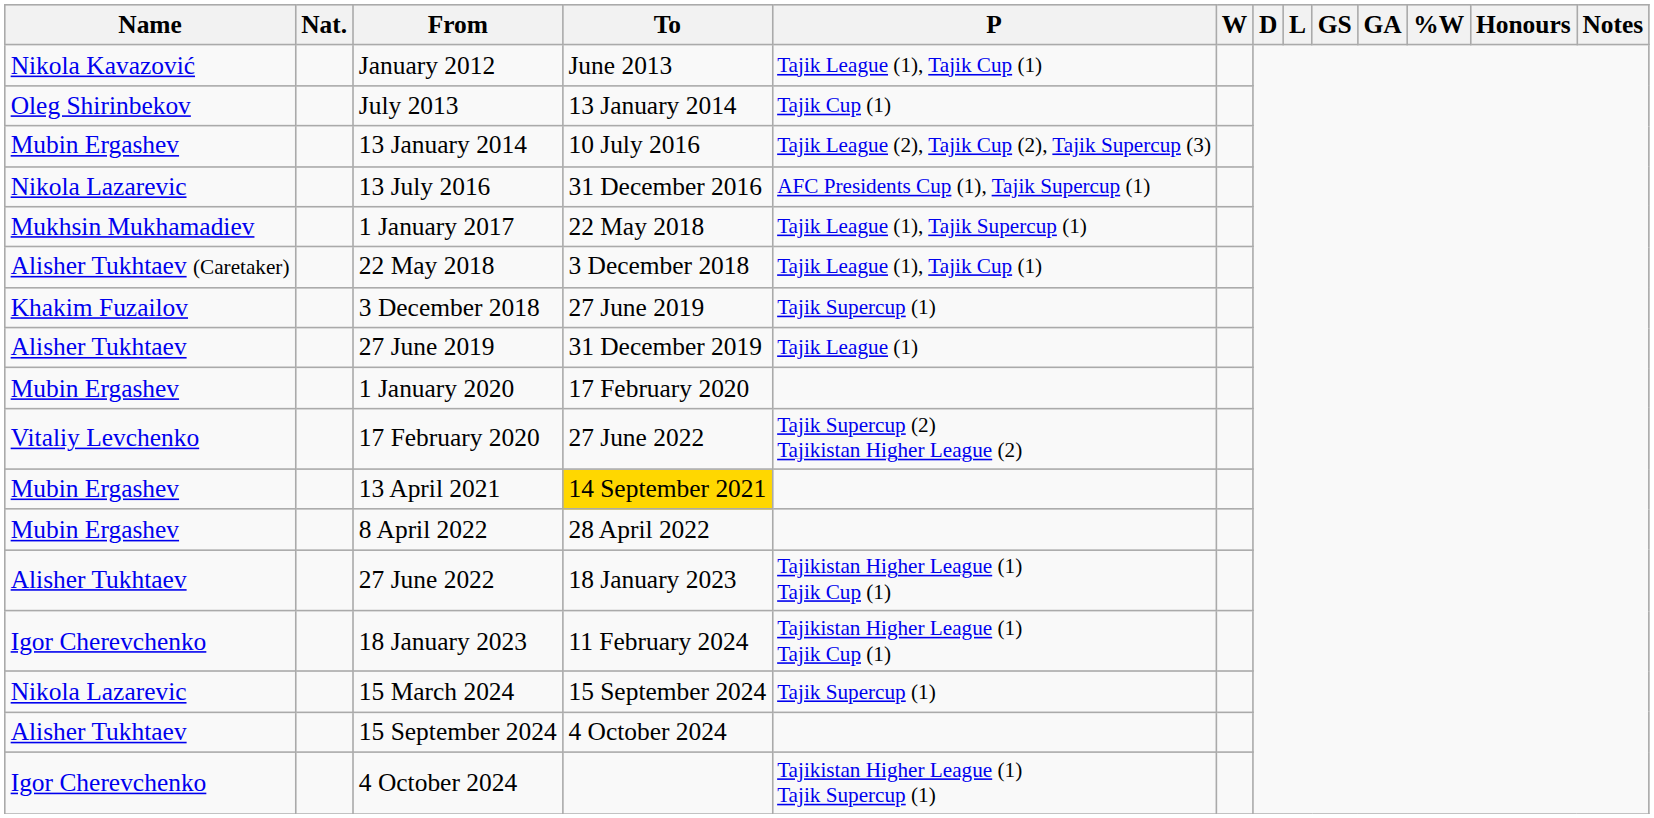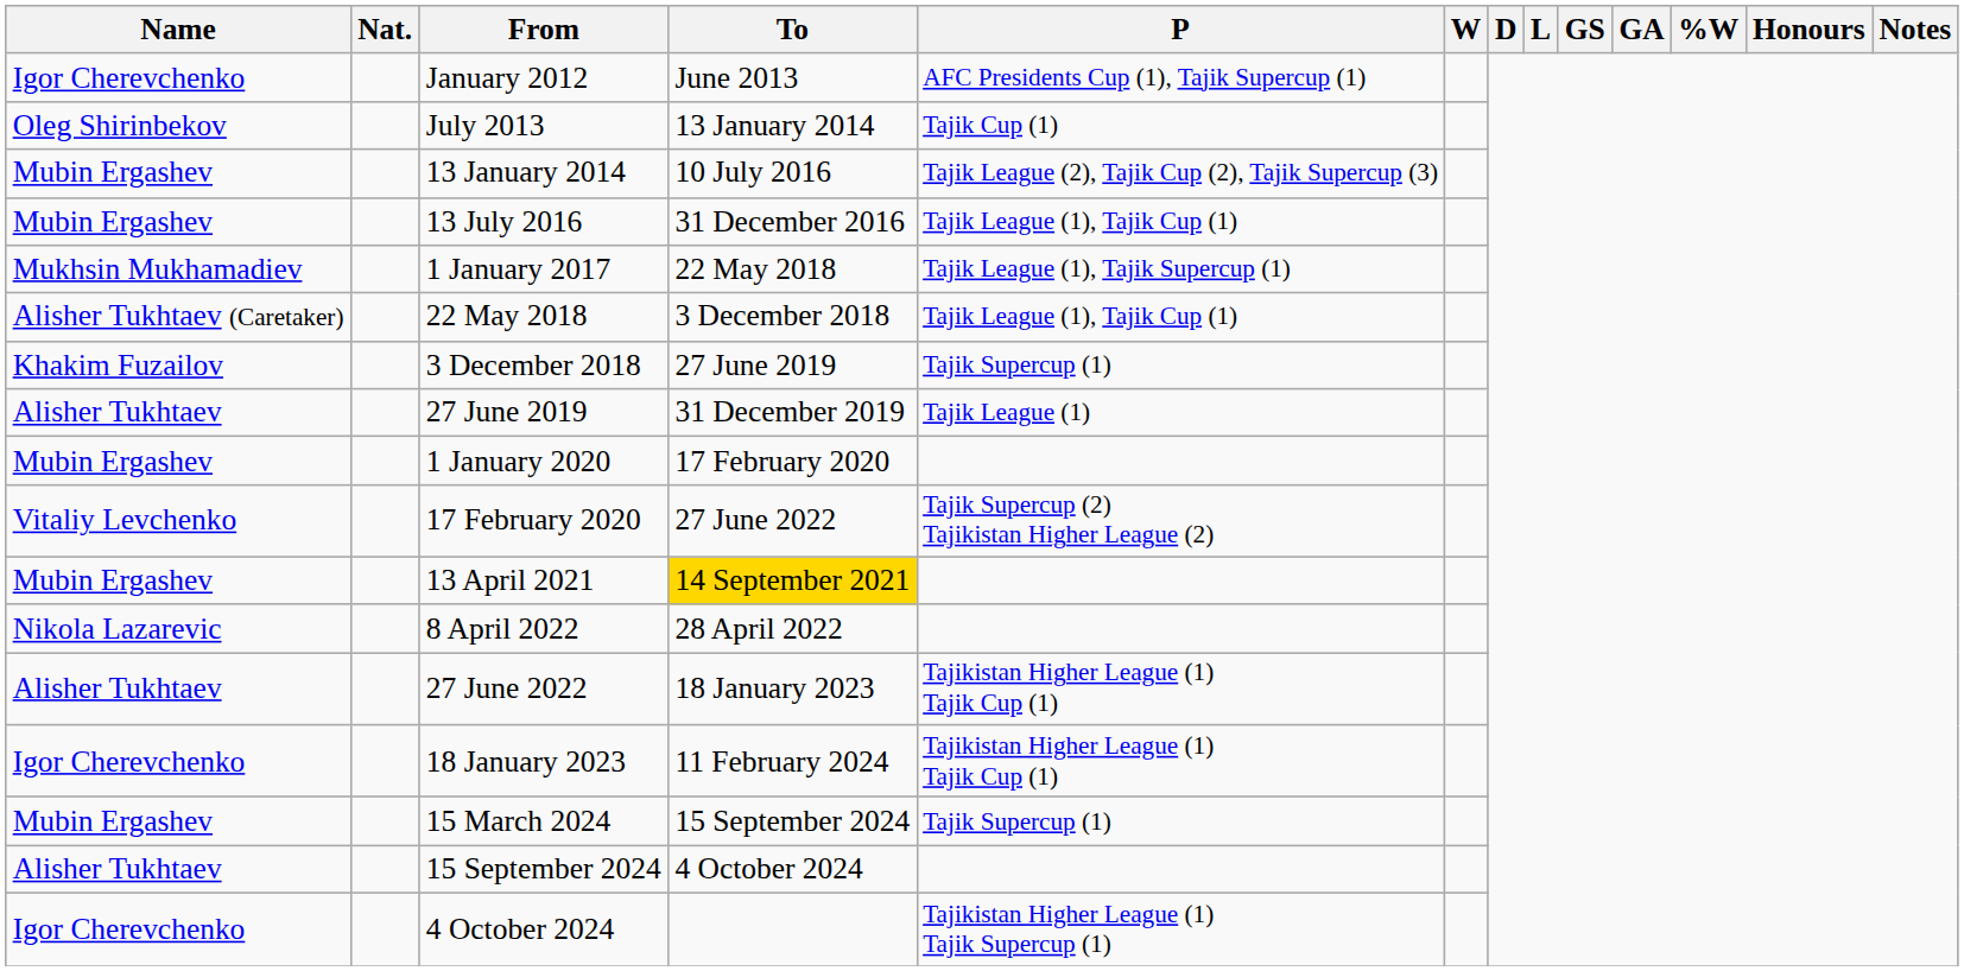 <table class="wikitable sortable" style="text-align: center">
 <tr>
 <th>Name</th>
 <th>Nat.</th>
 <th class="unsortable">From</th>
 <th class="unsortable">To</th>
 <th abbr="TOTAL OF MATCHES PLAYED">P</th>
 <th abbr="MATCHES WON">W</th>
 <th abbr="MATCHES DRAWN">D</th>
 <th abbr="MATCHES LOST">L</th>
 <th abbr="GOALS SCORED">GS</th>
 <th abbr="GOAL AGAINST">GA</th>
 <th abbr="PERCENTAGE OF MATCHES WON">%W</th>
 <th abbr="HONOURS">Honours</th>
 <th abbr="NOTES">Notes</th>
 </tr>
 <tr>
-<td align=left><a href='#'>Nikola Kavazović</a></td>
+<td align=left><a href='#'>Igor Cherevchenko</a></td>
 <td align=left></td>
 <td align=left>January 2012</td>
 <td align=left>June 2013<br></td>
-<td style="text-align:left;font-size:smaller"><a href='#'>Tajik League</a> (1), <a href='#'>Tajik Cup</a> (1)</td>
+<td style="text-align:left;font-size:smaller"><a href='#'>AFC Presidents Cup</a> (1), <a href='#'>Tajik Supercup</a> (1)</td>
 <td></td>
 </tr>
 <tr>
 <td align=left><a href='#'>Oleg Shirinbekov</a></td>
 <td align=left></td>
 <td align=left>July 2013</td>
 <td align=left>13 January 2014<br></td>
 <td style="text-align:left;font-size:smaller"><a href='#'>Tajik Cup</a> (1)</td>
 <td></td>
 </tr>
 <tr>
 <td align=left><a href='#'>Mubin Ergashev</a></td>
 <td align=left></td>
 <td align=left>13 January 2014</td>
 <td align=left>10 July 2016<br></td>
 <td style="text-align:left;font-size:smaller"><a href='#'>Tajik League</a> (2), <a href='#'>Tajik Cup</a> (2), <a href='#'>Tajik Supercup</a> (3)</td>
 <td></td>
 </tr>
 <tr>
-<td align=left><a href='#'>Nikola Lazarevic</a></td>
+<td align=left><a href='#'>Mubin Ergashev</a> </td>
 <td align=left></td>
 <td align=left>13 July 2016</td>
 <td align=left>31 December 2016<br></td>
-<td style="text-align:left;font-size:smaller"><a href='#'>AFC Presidents Cup</a> (1), <a href='#'>Tajik Supercup</a> (1)</td>
+<td style="text-align:left;font-size:smaller"><a href='#'>Tajik League</a> (1), <a href='#'>Tajik Cup</a> (1)</td>
 <td></td>
 </tr>
 <tr>
 <td align=left><a href='#'>Mukhsin Mukhamadiev</a></td>
 <td align=left></td>
 <td align=left>1 January 2017</td>
 <td align=left>22 May 2018<br></td>
 <td style="text-align:left;font-size:smaller"><a href='#'>Tajik League</a> (1), <a href='#'>Tajik Supercup</a> (1)</td>
 <td></td>
 </tr>
 <tr>
 <td align=left><a href='#'>Alisher Tukhtaev</a> <small>(Caretaker)</small></td>
 <td align=left></td>
 <td align=left>22 May 2018</td>
 <td align=left>3 December 2018<br></td>
 <td style="text-align:left;font-size:smaller"><a href='#'>Tajik League</a> (1), <a href='#'>Tajik Cup</a> (1)</td>
 <td></td>
 </tr>
 <tr>
 <td align=left><a href='#'>Khakim Fuzailov</a></td>
 <td align=left></td>
 <td align=left>3 December 2018</td>
 <td align=left>27 June 2019<br></td>
 <td style="text-align:left;font-size:smaller"><a href='#'>Tajik Supercup</a> (1)</td>
 <td></td>
 </tr>
 <tr>
 <td align=left><a href='#'>Alisher Tukhtaev</a> </td>
 <td align=left></td>
 <td align=left>27 June 2019</td>
 <td align=left>31 December 2019<br></td>
 <td style="text-align:left;font-size:smaller"><a href='#'>Tajik League</a> (1)</td>
 <td></td>
 </tr>
 <tr>
 <td align=left><a href='#'>Mubin Ergashev</a></td>
 <td align=left></td>
 <td align=left>1 January 2020</td>
 <td align=left>17 February 2020<br></td>
 <td style="text-align:left;font-size:smaller"></td>
 <td></td>
 </tr>
 <tr>
 <td align=left><a href='#'>Vitaliy Levchenko</a></td>
 <td align=left></td>
 <td align=left>17 February 2020</td>
 <td align=left>27 June 2022<br></td>
 <td style="text-align:left;font-size:smaller"><a href='#'>Tajik Supercup</a> (2) <br> <a href='#'>Tajikistan Higher League</a> (2)</td>
 <td></td>
 </tr>
 <tr>
 <td align=left><a href='#'>Mubin Ergashev</a> </td>
 <td align=left></td>
 <td align=left>13 April 2021</td>
 <td align=left style="background: gold;">14 September 2021<br></td>
 <td style="text-align:left;font-size:smaller"></td>
 <td></td>
 </tr>
 <tr>
-<td align=left><a href='#'>Mubin Ergashev</a> </td>
+<td align=left><a href='#'>Nikola Lazarevic</a></td>
 <td align=left></td>
 <td align=left>8 April 2022</td>
 <td align=left>28 April 2022<br></td>
 <td style="text-align:left;font-size:smaller"></td>
 <td></td>
 </tr>
 <tr>
 <td align=left><a href='#'>Alisher Tukhtaev</a> </td>
 <td align=left></td>
 <td align=left>27 June 2022</td>
 <td align=left>18 January 2023<br></td>
 <td style="text-align:left;font-size:smaller"><a href='#'>Tajikistan Higher League</a> (1) <br> <a href='#'>Tajik Cup</a> (1)</td>
 <td></td>
 </tr>
 <tr>
 <td align=left><a href='#'>Igor Cherevchenko</a></td>
 <td align=left></td>
 <td align=left>18 January 2023</td>
 <td align=left>11 February 2024<br></td>
 <td style="text-align:left;font-size:smaller"><a href='#'>Tajikistan Higher League</a> (1) <br> <a href='#'>Tajik Cup</a> (1)</td>
 <td></td>
 </tr>
 <tr>
-<td align=left><a href='#'>Nikola Lazarevic</a></td>
+<td align=left><a href='#'>Mubin Ergashev</a> </td>
 <td align=left></td>
 <td align=left>15 March 2024</td>
 <td align=left>15 September 2024<br></td>
 <td style="text-align:left;font-size:smaller"><a href='#'>Tajik Supercup</a> (1)</td>
 <td></td>
 </tr>
 <tr>
 <td align=left><a href='#'>Alisher Tukhtaev</a> </td>
 <td align=left></td>
 <td align=left>15 September 2024</td>
 <td align=left>4 October 2024<br></td>
 <td style="text-align:left;font-size:smaller"></td>
 <td></td>
 </tr>
 <tr>
 <td align=left><a href='#'>Igor Cherevchenko</a></td>
 <td align=left></td>
 <td align=left>4 October 2024</td>
 <td align=left><br></td>
 <td style="text-align:left;font-size:smaller"><a href='#'>Tajikistan Higher League</a> (1) <br> <a href='#'>Tajik Supercup</a> (1)</td>
 <td></td>
 </tr>
 </table>
